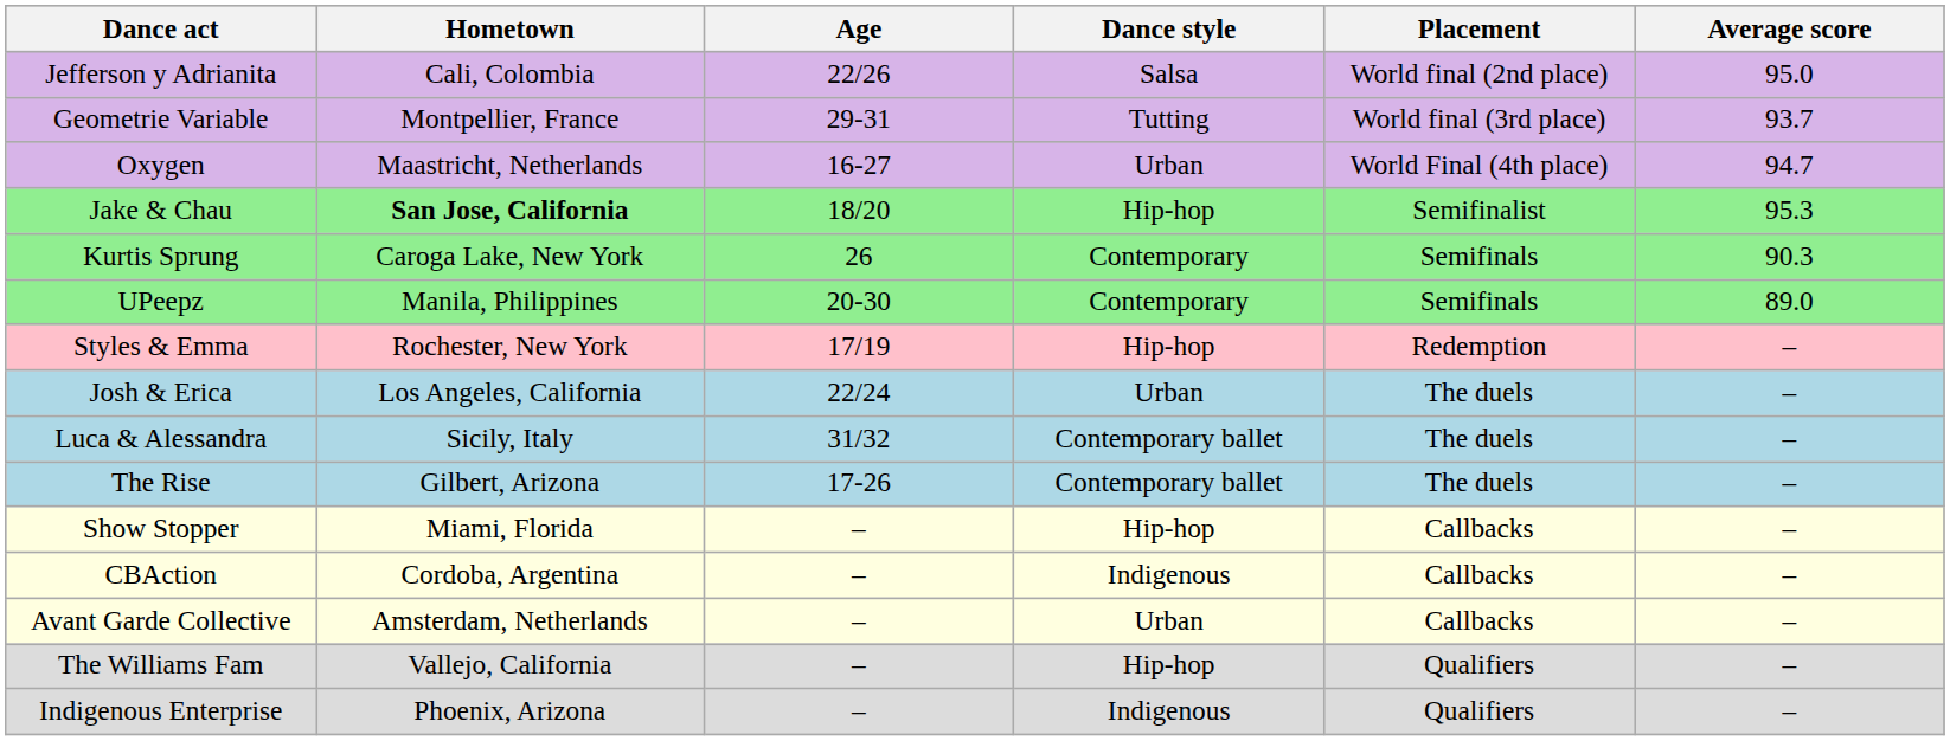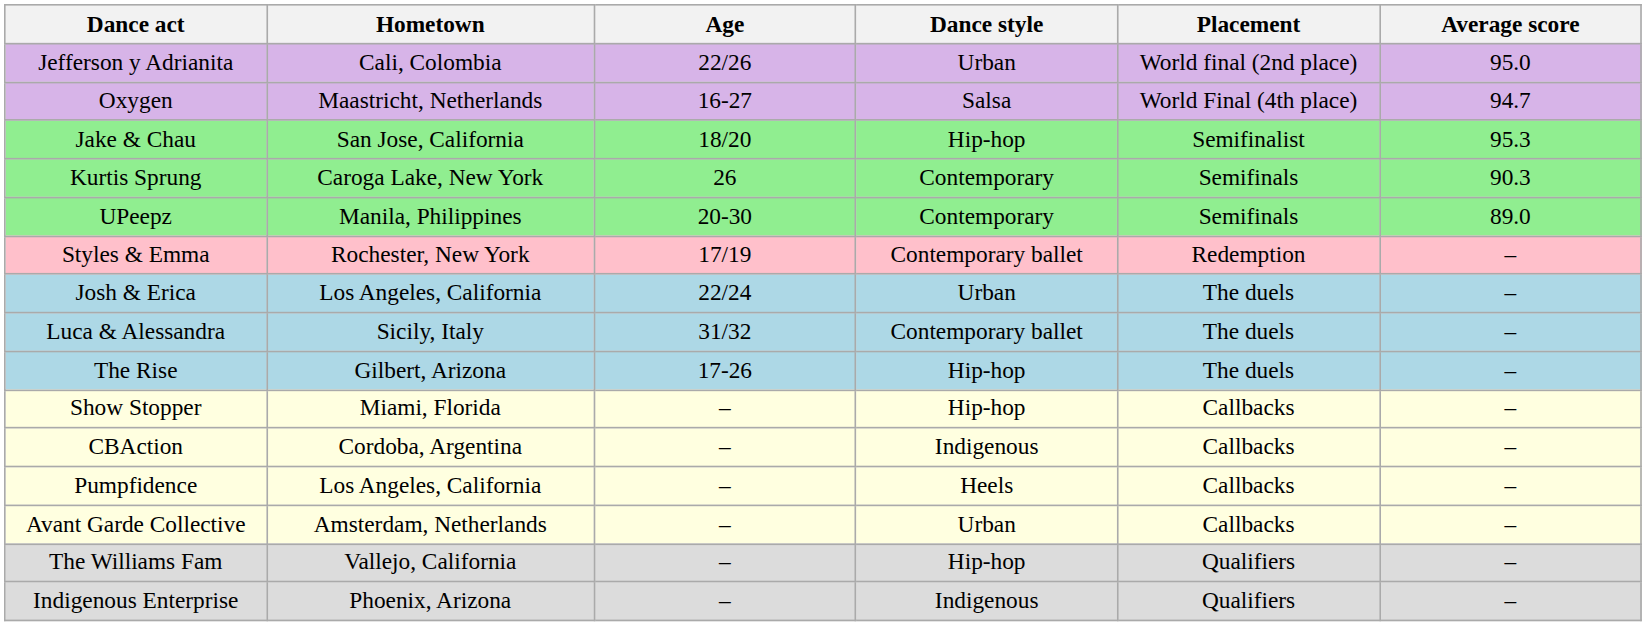 <table class="wikitable" style="text-align:center; font-size:90%; border-collapse:collapse;" width=80%>
 <tr>
 <th width=12%>Dance act</th>
 <th width=15%>Hometown</th>
 <th width=12%>Age</th>
 <th width=12%>Dance style</th>
 <th width=12%>Placement</th>
 <th width=12%>Average score</th>
 </tr>
 <tr style="color:black; background:#d7b4e8;">
 <td>Jefferson y Adrianita</td>
 <td>Cali, Colombia</td>
 <td>22/26</td>
-<td>Salsa</td>
+<td>Urban</td>
 <td>World final (2nd place)</td>
 <td>95.0</td>
-</tr>
-<tr style="color:black; background:#d7b4e8;">
-<td>Geometrie Variable</td>
-<td>Montpellier, France</td>
-<td>29-31</td>
-<td>Tutting</td>
-<td>World final (3rd place)</td>
-<td>93.7</td>
 </tr>
 <tr style="color:black; background:#d7b4e8;">
 <td>Oxygen</td>
 <td>Maastricht, Netherlands</td>
 <td>16-27</td>
-<td>Urban</td>
+<td>Salsa</td>
 <td>World Final (4th place)</td>
 <td>94.7</td>
 </tr>
 <tr style="color:black; background:LightGreen;">
 <td>Jake & Chau</td>
-<td><strong>San Jose, California</strong></td>
+<td>San Jose, California</td>
 <td>18/20</td>
 <td>Hip-hop</td>
 <td>Semifinalist</td>
 <td>95.3</td>
 </tr>
 <tr style="color:black; background:LightGreen;">
 <td>Kurtis Sprung</td>
 <td>Caroga Lake, New York</td>
 <td>26</td>
 <td>Contemporary</td>
 <td>Semifinals</td>
 <td>90.3</td>
 </tr>
 <tr style="color:black; background:LightGreen;">
 <td>UPeepz</td>
 <td>Manila, Philippines</td>
 <td>20-30</td>
 <td>Contemporary</td>
 <td>Semifinals</td>
 <td>89.0</td>
 </tr>
 <tr style="color:black; background:Pink;">
 <td>Styles & Emma</td>
 <td>Rochester, New York</td>
 <td>17/19</td>
-<td>Hip-hop</td>
+<td>Contemporary ballet</td>
 <td>Redemption</td>
 <td>–</td>
 </tr>
 <tr style="color:black; background:LightBlue;">
 <td>Josh & Erica</td>
 <td>Los Angeles, California</td>
 <td>22/24</td>
 <td>Urban</td>
 <td>The duels</td>
 <td>–</td>
 </tr>
 <tr style="color:black; background:LightBlue;">
 <td>Luca & Alessandra</td>
 <td>Sicily, Italy</td>
 <td>31/32</td>
 <td>Contemporary ballet</td>
 <td>The duels</td>
 <td>–</td>
 </tr>
 <tr style="color:black; background:LightBlue;">
 <td>The Rise </td>
 <td>Gilbert, Arizona</td>
 <td>17-26</td>
-<td>Contemporary ballet</td>
+<td>Hip-hop</td>
 <td>The duels</td>
 <td>–</td>
 </tr>
 <tr style="color:black; background:LightYellow;">
 <td>Show Stopper </td>
 <td>Miami, Florida</td>
 <td>–</td>
 <td>Hip-hop</td>
 <td>Callbacks</td>
 <td>–</td>
 </tr>
 <tr style="color:black; background:LightYellow;">
 <td>CBAction </td>
 <td>Cordoba, Argentina</td>
 <td>–</td>
 <td>Indigenous</td>
+<td>Callbacks</td>
+<td>–</td>
+</tr>
+<tr style="color:black; background:LightYellow;">
+<td>Pumpfidence </td>
+<td>Los Angeles, California</td>
+<td>–</td>
+<td>Heels</td>
 <td>Callbacks</td>
 <td>–</td>
 </tr>
 <tr style="color:black; background:LightYellow;">
 <td>Avant Garde Collective </td>
 <td>Amsterdam, Netherlands</td>
 <td>–</td>
 <td>Urban</td>
 <td>Callbacks</td>
 <td>–</td>
 </tr>
 <tr style="background:#DCDCDC;">
 <td>The Williams Fam</td>
 <td>Vallejo, California</td>
 <td>–</td>
 <td>Hip-hop</td>
 <td>Qualifiers</td>
 <td>–</td>
 </tr>
 <tr style="background:#DCDCDC;">
 <td>Indigenous Enterprise</td>
 <td>Phoenix, Arizona</td>
 <td>–</td>
 <td>Indigenous</td>
 <td>Qualifiers</td>
 <td>–</td>
 </tr>
 </table>
